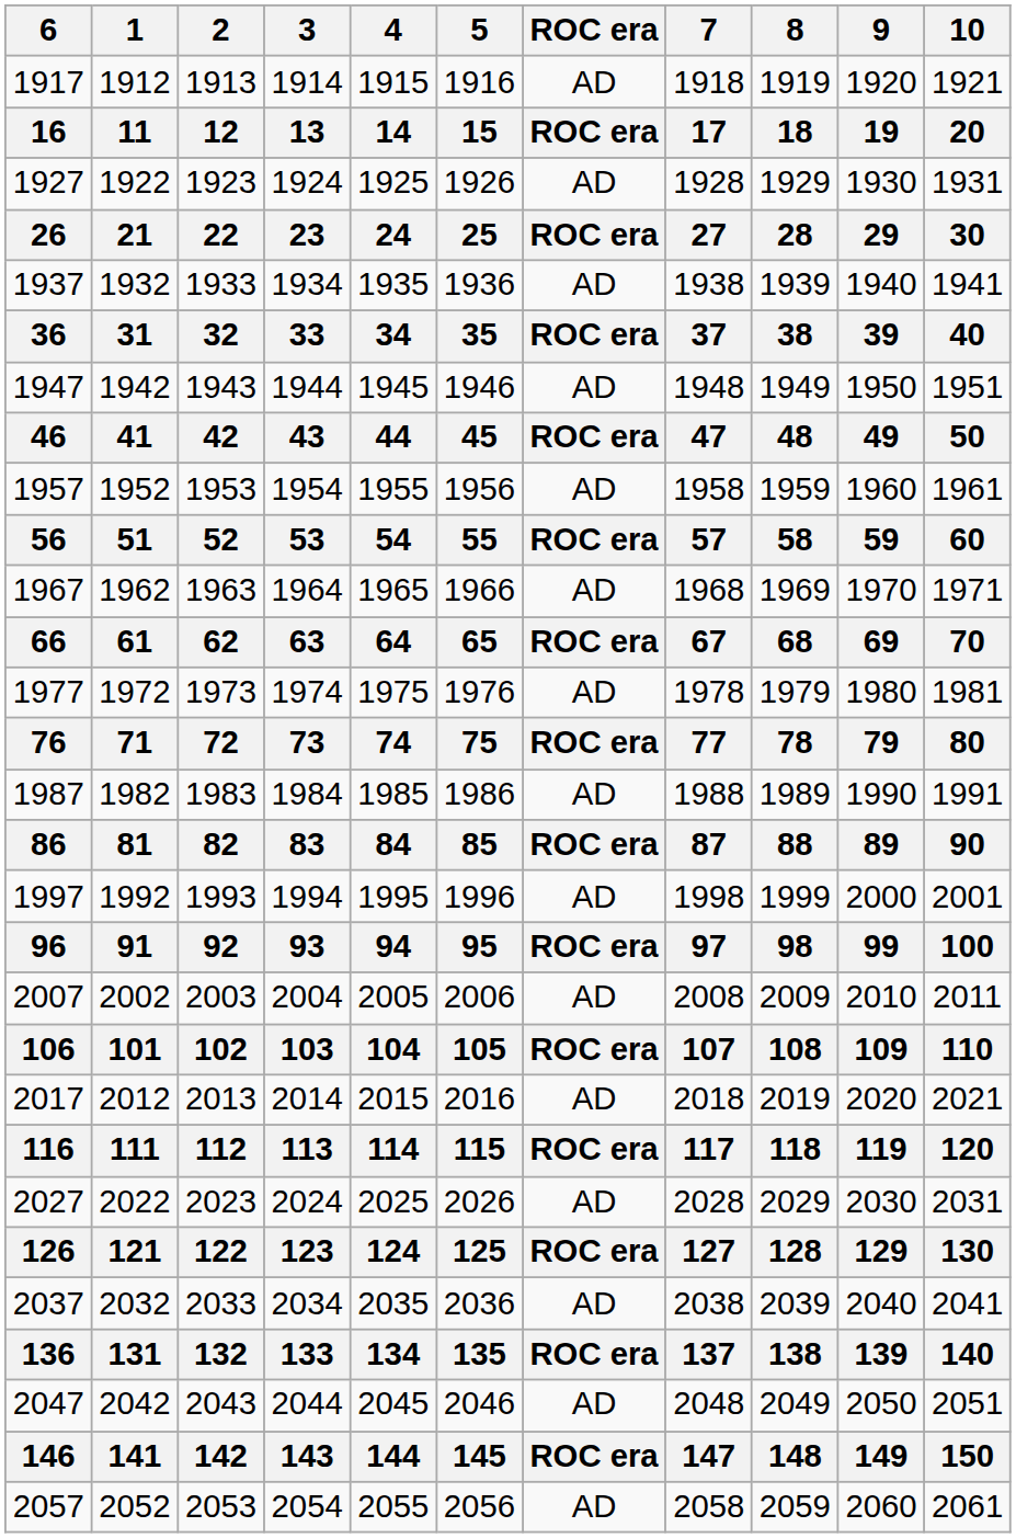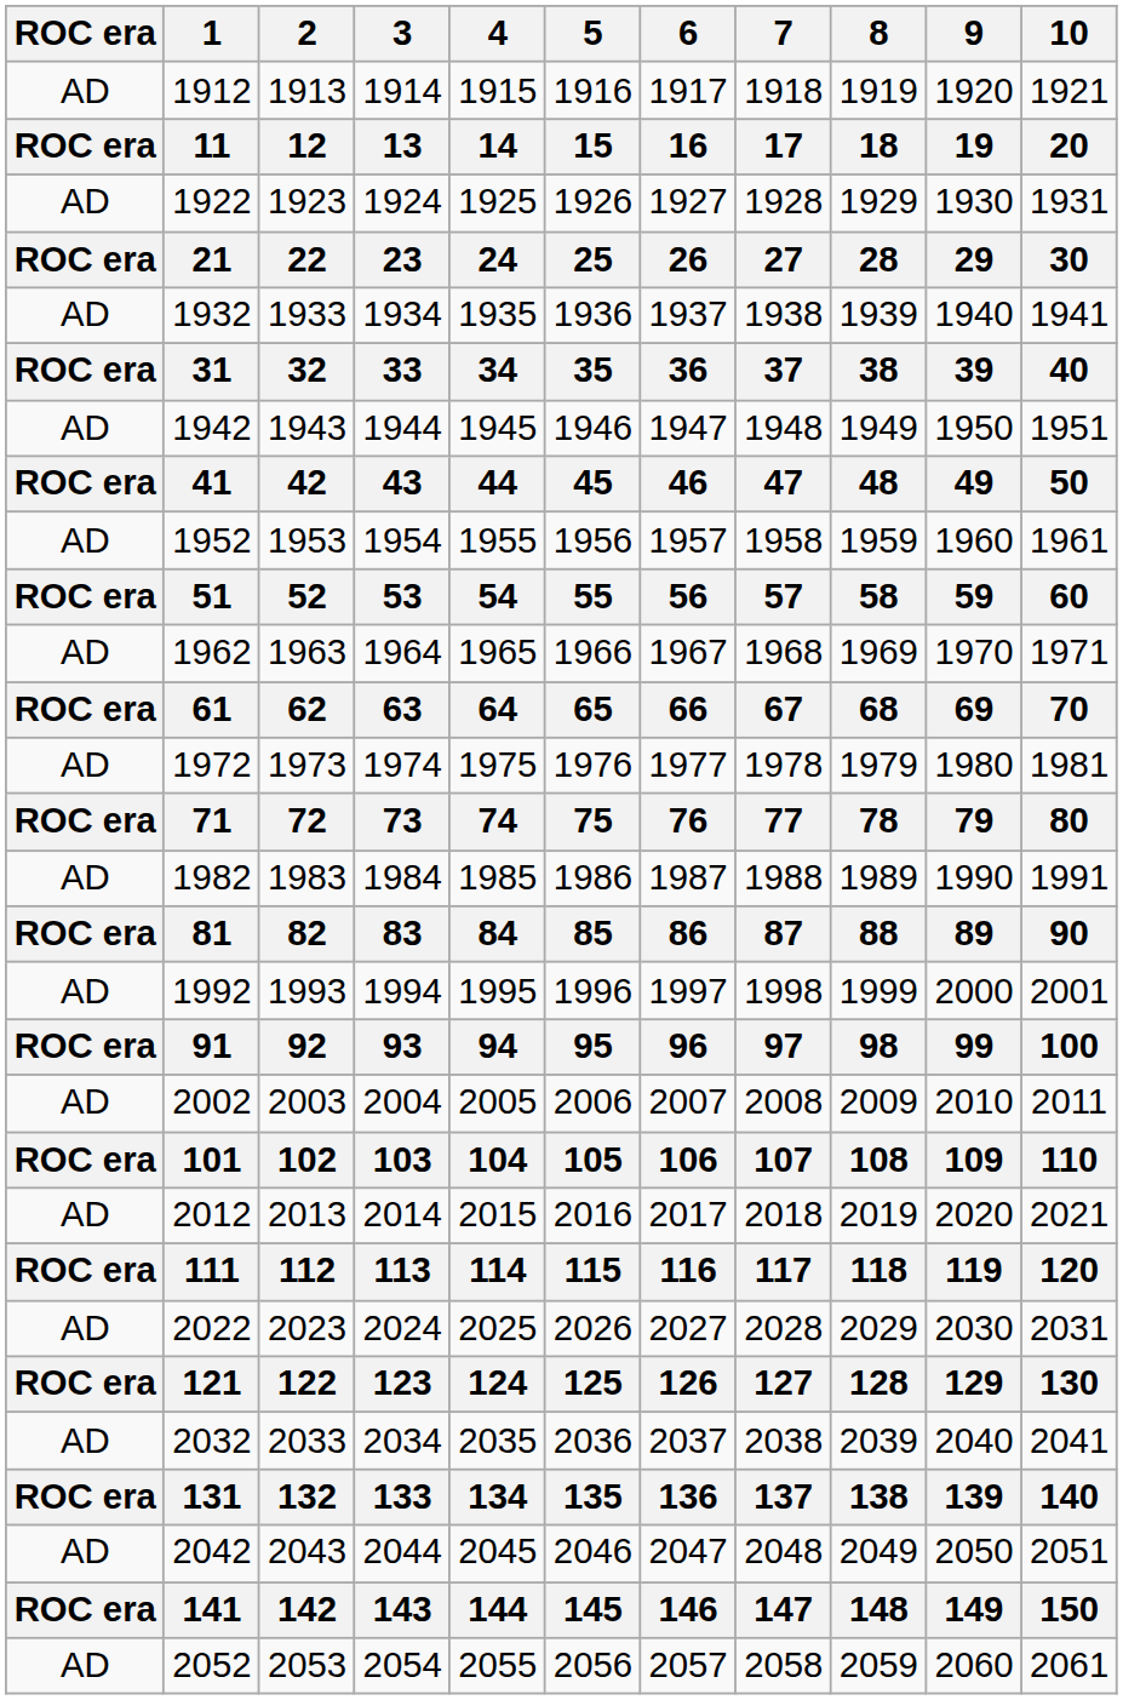 <table class="wikitable" style="text-align:center">
 <tr>
-<th>6</th>
+<th>ROC era</th>
 <th>1</th>
 <th>2</th>
 <th>3</th>
 <th>4</th>
 <th>5</th>
-<th>ROC era</th>
+<th>6</th>
 <th>7</th>
 <th>8</th>
 <th>9</th>
 <th>10</th>
 </tr>
 <tr>
-<td>1917</td>
+<td>AD</td>
 <td>1912</td>
 <td>1913</td>
 <td>1914</td>
 <td>1915</td>
 <td>1916</td>
-<td>AD</td>
+<td>1917</td>
 <td>1918</td>
 <td>1919</td>
 <td>1920</td>
 <td>1921</td>
 </tr>
 <tr>
-<th>16</th>
+<th>ROC era</th>
 <th>11</th>
 <th>12</th>
 <th>13</th>
 <th>14</th>
 <th>15</th>
-<th>ROC era</th>
+<th>16</th>
 <th>17</th>
 <th>18</th>
 <th>19</th>
 <th>20</th>
 </tr>
 <tr>
-<td>1927</td>
+<td>AD</td>
 <td>1922</td>
 <td>1923</td>
 <td>1924</td>
 <td>1925</td>
 <td>1926</td>
-<td>AD</td>
+<td>1927</td>
 <td>1928</td>
 <td>1929</td>
 <td>1930</td>
 <td>1931</td>
 </tr>
 <tr>
-<th>26</th>
+<th>ROC era</th>
 <th>21</th>
 <th>22</th>
 <th>23</th>
 <th>24</th>
 <th>25</th>
-<th>ROC era</th>
+<th>26</th>
 <th>27</th>
 <th>28</th>
 <th>29</th>
 <th>30</th>
 </tr>
 <tr>
-<td>1937</td>
+<td>AD</td>
 <td>1932</td>
 <td>1933</td>
 <td>1934</td>
 <td>1935</td>
 <td>1936</td>
-<td>AD</td>
+<td>1937</td>
 <td>1938</td>
 <td>1939</td>
 <td>1940</td>
 <td>1941</td>
 </tr>
 <tr>
-<th>36</th>
+<th>ROC era</th>
 <th>31</th>
 <th>32</th>
 <th>33</th>
 <th>34</th>
 <th>35</th>
-<th>ROC era</th>
+<th>36</th>
 <th>37</th>
 <th>38</th>
 <th>39</th>
 <th>40</th>
 </tr>
 <tr>
-<td>1947</td>
+<td>AD</td>
 <td>1942</td>
 <td>1943</td>
 <td>1944</td>
 <td>1945</td>
 <td>1946</td>
-<td>AD</td>
+<td>1947</td>
 <td>1948</td>
 <td>1949</td>
 <td>1950</td>
 <td>1951</td>
 </tr>
 <tr>
-<th>46</th>
+<th>ROC era</th>
 <th>41</th>
 <th>42</th>
 <th>43</th>
 <th>44</th>
 <th>45</th>
-<th>ROC era</th>
+<th>46</th>
 <th>47</th>
 <th>48</th>
 <th>49</th>
 <th>50</th>
 </tr>
 <tr>
-<td>1957</td>
+<td>AD</td>
 <td>1952</td>
 <td>1953</td>
 <td>1954</td>
 <td>1955</td>
 <td>1956</td>
-<td>AD</td>
+<td>1957</td>
 <td>1958</td>
 <td>1959</td>
 <td>1960</td>
 <td>1961</td>
 </tr>
 <tr>
-<th>56</th>
+<th>ROC era</th>
 <th>51</th>
 <th>52</th>
 <th>53</th>
 <th>54</th>
 <th>55</th>
-<th>ROC era</th>
+<th>56</th>
 <th>57</th>
 <th>58</th>
 <th>59</th>
 <th>60</th>
 </tr>
 <tr>
-<td>1967</td>
+<td>AD</td>
 <td>1962</td>
 <td>1963</td>
 <td>1964</td>
 <td>1965</td>
 <td>1966</td>
-<td>AD</td>
+<td>1967</td>
 <td>1968</td>
 <td>1969</td>
 <td>1970</td>
 <td>1971</td>
 </tr>
 <tr>
-<th>66</th>
+<th>ROC era</th>
 <th>61</th>
 <th>62</th>
 <th>63</th>
 <th>64</th>
 <th>65</th>
-<th>ROC era</th>
+<th>66</th>
 <th>67</th>
 <th>68</th>
 <th>69</th>
 <th>70</th>
 </tr>
 <tr>
-<td>1977</td>
+<td>AD</td>
 <td>1972</td>
 <td>1973</td>
 <td>1974</td>
 <td>1975</td>
 <td>1976</td>
-<td>AD</td>
+<td>1977</td>
 <td>1978</td>
 <td>1979</td>
 <td>1980</td>
 <td>1981</td>
 </tr>
 <tr>
-<th>76</th>
+<th>ROC era</th>
 <th>71</th>
 <th>72</th>
 <th>73</th>
 <th>74</th>
 <th>75</th>
-<th>ROC era</th>
+<th>76</th>
 <th>77</th>
 <th>78</th>
 <th>79</th>
 <th>80</th>
 </tr>
 <tr>
-<td>1987</td>
+<td>AD</td>
 <td>1982</td>
 <td>1983</td>
 <td>1984</td>
 <td>1985</td>
 <td>1986</td>
-<td>AD</td>
+<td>1987</td>
 <td>1988</td>
 <td>1989</td>
 <td>1990</td>
 <td>1991</td>
 </tr>
 <tr>
-<th>86</th>
+<th>ROC era</th>
 <th>81</th>
 <th>82</th>
 <th>83</th>
 <th>84</th>
 <th>85</th>
-<th>ROC era</th>
+<th>86</th>
 <th>87</th>
 <th>88</th>
 <th>89</th>
 <th>90</th>
 </tr>
 <tr>
-<td>1997</td>
+<td>AD</td>
 <td>1992</td>
 <td>1993</td>
 <td>1994</td>
 <td>1995</td>
 <td>1996</td>
-<td>AD</td>
+<td>1997</td>
 <td>1998</td>
 <td>1999</td>
 <td>2000</td>
 <td>2001</td>
 </tr>
 <tr>
-<th>96</th>
+<th>ROC era</th>
 <th>91</th>
 <th>92</th>
 <th>93</th>
 <th>94</th>
 <th>95</th>
-<th>ROC era</th>
+<th>96</th>
 <th>97</th>
 <th>98</th>
 <th>99</th>
 <th>100</th>
 </tr>
 <tr>
-<td>2007</td>
+<td>AD</td>
 <td>2002</td>
 <td>2003</td>
 <td>2004</td>
 <td>2005</td>
 <td>2006</td>
-<td>AD</td>
+<td>2007</td>
 <td>2008</td>
 <td>2009</td>
 <td>2010</td>
 <td>2011</td>
 </tr>
 <tr>
-<th>106</th>
+<th>ROC era</th>
 <th>101</th>
 <th>102</th>
 <th>103</th>
 <th>104</th>
 <th>105</th>
-<th>ROC era</th>
+<th>106</th>
 <th>107</th>
 <th>108</th>
 <th>109</th>
 <th>110</th>
 </tr>
 <tr>
-<td>2017</td>
+<td>AD</td>
 <td>2012</td>
 <td>2013</td>
 <td>2014</td>
 <td>2015</td>
 <td>2016</td>
-<td>AD</td>
+<td>2017</td>
 <td>2018</td>
 <td>2019</td>
 <td>2020</td>
 <td>2021</td>
 </tr>
 <tr>
-<th>116</th>
+<th>ROC era</th>
 <th>111</th>
 <th>112</th>
 <th>113</th>
 <th>114</th>
 <th>115</th>
-<th>ROC era</th>
+<th>116</th>
 <th>117</th>
 <th>118</th>
 <th>119</th>
 <th>120</th>
 </tr>
 <tr>
-<td>2027</td>
+<td>AD</td>
 <td>2022</td>
 <td>2023</td>
 <td>2024</td>
 <td>2025</td>
 <td>2026</td>
-<td>AD</td>
+<td>2027</td>
 <td>2028</td>
 <td>2029</td>
 <td>2030</td>
 <td>2031</td>
 </tr>
 <tr>
-<th>126</th>
+<th>ROC era</th>
 <th>121</th>
 <th>122</th>
 <th>123</th>
 <th>124</th>
 <th>125</th>
-<th>ROC era</th>
+<th>126</th>
 <th>127</th>
 <th>128</th>
 <th>129</th>
 <th>130</th>
 </tr>
 <tr>
-<td>2037</td>
+<td>AD</td>
 <td>2032</td>
 <td>2033</td>
 <td>2034</td>
 <td>2035</td>
 <td>2036</td>
-<td>AD</td>
+<td>2037</td>
 <td>2038</td>
 <td>2039</td>
 <td>2040</td>
 <td>2041</td>
 </tr>
 <tr>
-<th>136</th>
+<th>ROC era</th>
 <th>131</th>
 <th>132</th>
 <th>133</th>
 <th>134</th>
 <th>135</th>
-<th>ROC era</th>
+<th>136</th>
 <th>137</th>
 <th>138</th>
 <th>139</th>
 <th>140</th>
 </tr>
 <tr>
-<td>2047</td>
+<td>AD</td>
 <td>2042</td>
 <td>2043</td>
 <td>2044</td>
 <td>2045</td>
 <td>2046</td>
-<td>AD</td>
+<td>2047</td>
 <td>2048</td>
 <td>2049</td>
 <td>2050</td>
 <td>2051</td>
 </tr>
 <tr>
-<th>146</th>
+<th>ROC era</th>
 <th>141</th>
 <th>142</th>
 <th>143</th>
 <th>144</th>
 <th>145</th>
-<th>ROC era</th>
+<th>146</th>
 <th>147</th>
 <th>148</th>
 <th>149</th>
 <th>150</th>
 </tr>
 <tr>
-<td>2057</td>
+<td>AD</td>
 <td>2052</td>
 <td>2053</td>
 <td>2054</td>
 <td>2055</td>
 <td>2056</td>
-<td>AD</td>
+<td>2057</td>
 <td>2058</td>
 <td>2059</td>
 <td>2060</td>
 <td>2061</td>
 </tr>
 </table>
